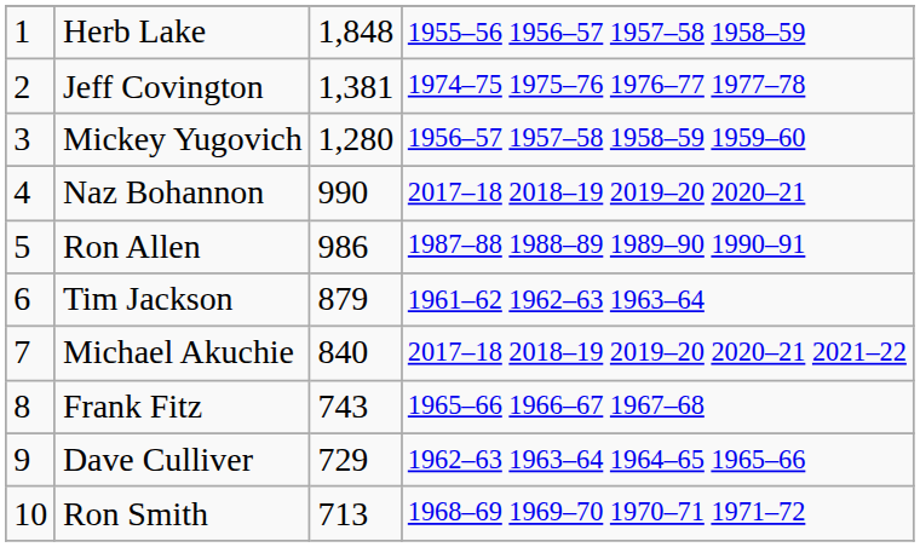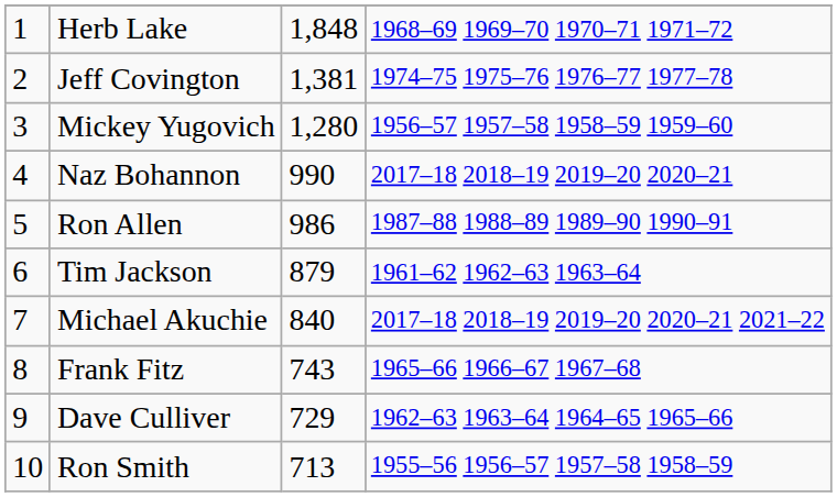 <table class="wikitable">
 <tr>
 </tr>
 <tr>
 <td>1</td>
 <td>Herb Lake</td>
 <td>1,848</td>
-<td style="font-size:80%;"><a href='#'>1955–56</a> <a href='#'>1956–57</a> <a href='#'>1957–58</a> <a href='#'>1958–59</a></td>
+<td style="font-size:80%;"><a href='#'>1968–69</a> <a href='#'>1969–70</a> <a href='#'>1970–71</a> <a href='#'>1971–72</a></td>
 </tr>
 <tr>
 <td>2</td>
 <td>Jeff Covington</td>
 <td>1,381</td>
 <td style="font-size:80%;"><a href='#'>1974–75</a> <a href='#'>1975–76</a> <a href='#'>1976–77</a> <a href='#'>1977–78</a></td>
 </tr>
 <tr>
 <td>3</td>
 <td>Mickey Yugovich</td>
 <td>1,280</td>
 <td style="font-size:80%;"><a href='#'>1956–57</a> <a href='#'>1957–58</a> <a href='#'>1958–59</a> <a href='#'>1959–60</a></td>
 </tr>
 <tr>
 <td>4</td>
 <td>Naz Bohannon</td>
 <td>990</td>
 <td style="font-size:80%;"><a href='#'>2017–18</a> <a href='#'>2018–19</a> <a href='#'>2019–20</a> <a href='#'>2020–21</a></td>
 </tr>
 <tr>
 <td>5</td>
 <td>Ron Allen</td>
 <td>986</td>
 <td style="font-size:80%;"><a href='#'>1987–88</a> <a href='#'>1988–89</a> <a href='#'>1989–90</a> <a href='#'>1990–91</a></td>
 </tr>
 <tr>
 <td>6</td>
 <td>Tim Jackson</td>
 <td>879</td>
 <td style="font-size:80%;"><a href='#'>1961–62</a> <a href='#'>1962–63</a> <a href='#'>1963–64</a></td>
 </tr>
 <tr>
 <td>7</td>
 <td>Michael Akuchie</td>
 <td>840</td>
 <td style="font-size:80%;"><a href='#'>2017–18</a> <a href='#'>2018–19</a> <a href='#'>2019–20</a> <a href='#'>2020–21</a> <a href='#'>2021–22</a></td>
 </tr>
 <tr>
 <td>8</td>
 <td>Frank Fitz</td>
 <td>743</td>
 <td style="font-size:80%;"><a href='#'>1965–66</a> <a href='#'>1966–67</a> <a href='#'>1967–68</a></td>
 </tr>
 <tr>
 <td>9</td>
 <td>Dave Culliver</td>
 <td>729</td>
 <td style="font-size:80%;"><a href='#'>1962–63</a> <a href='#'>1963–64</a> <a href='#'>1964–65</a> <a href='#'>1965–66</a></td>
 </tr>
 <tr>
 <td>10</td>
 <td>Ron Smith</td>
 <td>713</td>
-<td style="font-size:80%;"><a href='#'>1968–69</a> <a href='#'>1969–70</a> <a href='#'>1970–71</a> <a href='#'>1971–72</a></td>
+<td style="font-size:80%;"><a href='#'>1955–56</a> <a href='#'>1956–57</a> <a href='#'>1957–58</a> <a href='#'>1958–59</a></td>
 </tr>
 </table>
